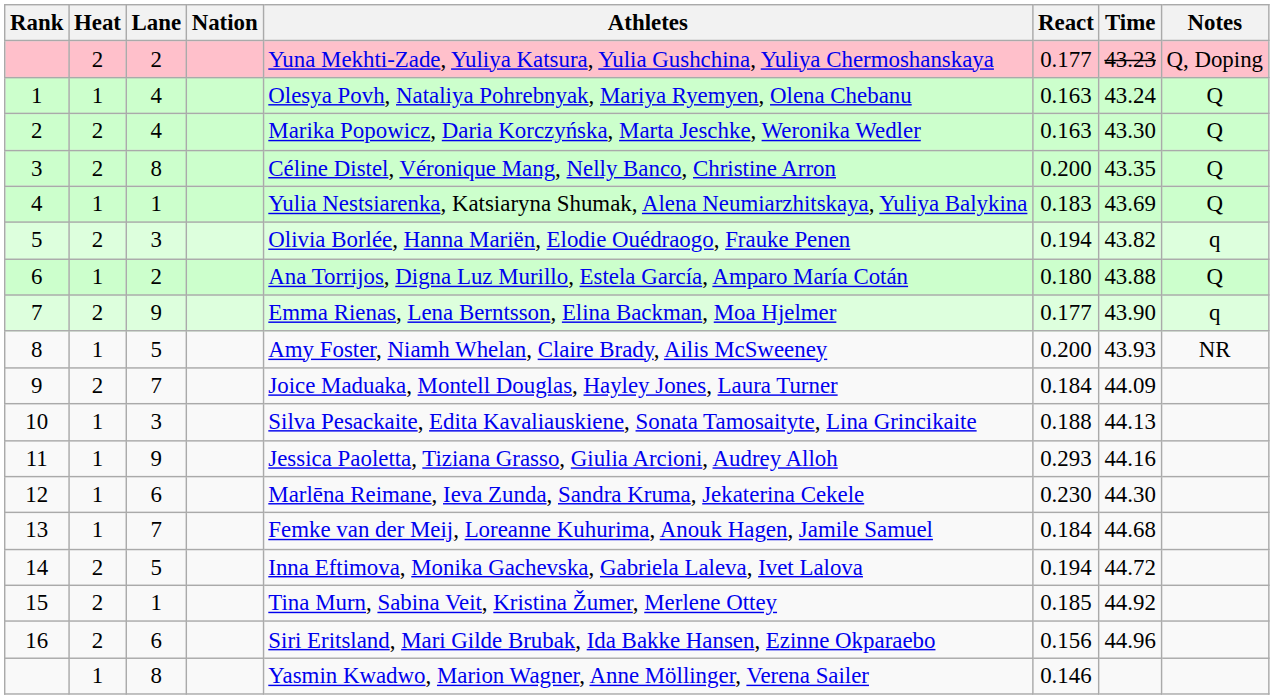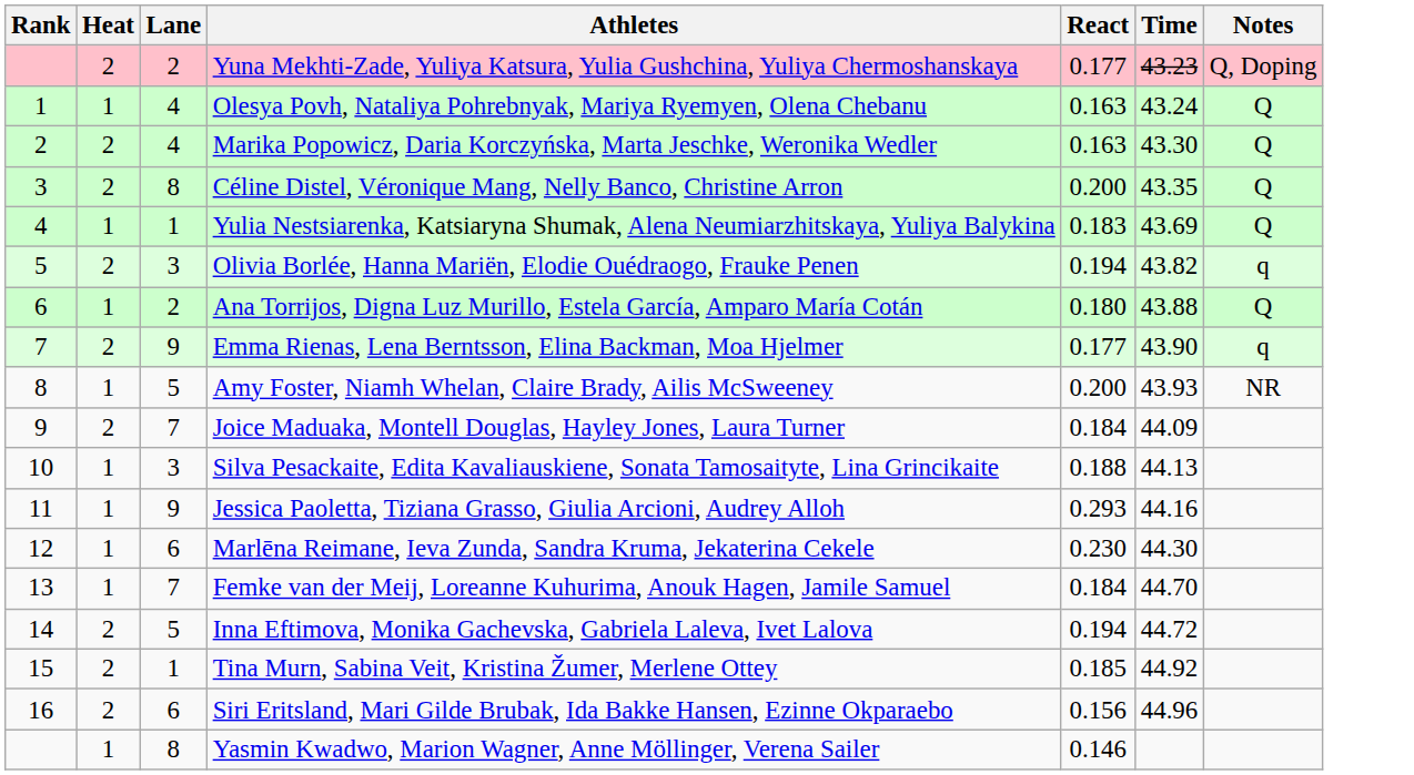 <table class="wikitable sortable" style="text-align:center">
 <tr>
 <th>Rank</th>
 <th>Heat</th>
 <th>Lane</th>
-<th>Nation</th>
 <th>Athletes</th>
 <th>React</th>
 <th>Time</th>
 <th>Notes</th>
 </tr>
 <tr bgcolor=pink>
 <td></td>
 <td>2</td>
 <td>2</td>
-<td align=left></td>
 <td align=left><a href='#'>Yuna Mekhti-Zade</a>, <a href='#'>Yuliya Katsura</a>, <a href='#'>Yulia Gushchina</a>, <a href='#'>Yuliya Chermoshanskaya</a></td>
 <td>0.177</td>
 <td><s>43.23</s></td>
 <td>Q, Doping</td>
 </tr>
 <tr bgcolor=ccffcc>
 <td>1</td>
 <td>1</td>
 <td>4</td>
-<td align=left></td>
 <td align=left><a href='#'>Olesya Povh</a>, <a href='#'>Nataliya Pohrebnyak</a>, <a href='#'>Mariya Ryemyen</a>, <a href='#'>Olena Chebanu</a></td>
 <td>0.163</td>
 <td>43.24</td>
 <td>Q</td>
 </tr>
 <tr bgcolor=ccffcc>
 <td>2</td>
 <td>2</td>
 <td>4</td>
-<td align=left></td>
 <td align=left><a href='#'>Marika Popowicz</a>, <a href='#'>Daria Korczyńska</a>, <a href='#'>Marta Jeschke</a>, <a href='#'>Weronika Wedler</a></td>
 <td>0.163</td>
 <td>43.30</td>
 <td>Q</td>
 </tr>
 <tr bgcolor=ccffcc>
 <td>3</td>
 <td>2</td>
 <td>8</td>
-<td align=left></td>
 <td align=left><a href='#'>Céline Distel</a>, <a href='#'>Véronique Mang</a>, <a href='#'>Nelly Banco</a>, <a href='#'>Christine Arron</a></td>
 <td>0.200</td>
 <td>43.35</td>
 <td>Q</td>
 </tr>
 <tr bgcolor=ccffcc>
 <td>4</td>
 <td>1</td>
 <td>1</td>
-<td align=left></td>
 <td align=left><a href='#'>Yulia Nestsiarenka</a>, Katsiaryna Shumak, <a href='#'>Alena Neumiarzhitskaya</a>, <a href='#'>Yuliya Balykina</a></td>
 <td>0.183</td>
 <td>43.69</td>
 <td>Q</td>
 </tr>
 <tr bgcolor=ddffdd>
 <td>5</td>
 <td>2</td>
 <td>3</td>
-<td align=left></td>
 <td align=left><a href='#'>Olivia Borlée</a>, <a href='#'>Hanna Mariën</a>, <a href='#'>Elodie Ouédraogo</a>, <a href='#'>Frauke Penen</a></td>
 <td>0.194</td>
 <td>43.82</td>
 <td>q</td>
 </tr>
 <tr bgcolor=ccffcc>
 <td>6</td>
 <td>1</td>
 <td>2</td>
-<td align=left></td>
 <td align=left><a href='#'>Ana Torrijos</a>, <a href='#'>Digna Luz Murillo</a>, <a href='#'>Estela García</a>, <a href='#'>Amparo María Cotán</a></td>
 <td>0.180</td>
 <td>43.88</td>
 <td>Q</td>
 </tr>
 <tr bgcolor=ddffdd>
 <td>7</td>
 <td>2</td>
 <td>9</td>
-<td align=left></td>
 <td align=left><a href='#'>Emma Rienas</a>, <a href='#'>Lena Berntsson</a>, <a href='#'>Elina Backman</a>, <a href='#'>Moa Hjelmer</a></td>
 <td>0.177</td>
 <td>43.90</td>
 <td>q</td>
 </tr>
 <tr>
 <td>8</td>
 <td>1</td>
 <td>5</td>
-<td align=left></td>
 <td align=left><a href='#'>Amy Foster</a>, <a href='#'>Niamh Whelan</a>, <a href='#'>Claire Brady</a>, <a href='#'>Ailis McSweeney</a></td>
 <td>0.200</td>
 <td>43.93</td>
 <td>NR</td>
 </tr>
 <tr>
 <td>9</td>
 <td>2</td>
 <td>7</td>
-<td align=left></td>
 <td align=left><a href='#'>Joice Maduaka</a>, <a href='#'>Montell Douglas</a>, <a href='#'>Hayley Jones</a>, <a href='#'>Laura Turner</a></td>
 <td>0.184</td>
 <td>44.09</td>
 <td></td>
 </tr>
 <tr>
 <td>10</td>
 <td>1</td>
 <td>3</td>
-<td align=left></td>
 <td align=left><a href='#'>Silva Pesackaite</a>, <a href='#'>Edita Kavaliauskiene</a>, <a href='#'>Sonata Tamosaityte</a>, <a href='#'>Lina Grincikaite</a></td>
 <td>0.188</td>
 <td>44.13</td>
 <td></td>
 </tr>
 <tr>
 <td>11</td>
 <td>1</td>
 <td>9</td>
-<td align=left></td>
 <td align=left><a href='#'>Jessica Paoletta</a>, <a href='#'>Tiziana Grasso</a>, <a href='#'>Giulia Arcioni</a>, <a href='#'>Audrey Alloh</a></td>
 <td>0.293</td>
 <td>44.16</td>
 <td></td>
 </tr>
 <tr>
 <td>12</td>
 <td>1</td>
 <td>6</td>
-<td align=left></td>
 <td align=left><a href='#'>Marlēna Reimane</a>, <a href='#'>Ieva Zunda</a>, <a href='#'>Sandra Kruma</a>, <a href='#'>Jekaterina Cekele</a></td>
 <td>0.230</td>
 <td>44.30</td>
 <td></td>
 </tr>
 <tr>
 <td>13</td>
 <td>1</td>
 <td>7</td>
-<td align=left></td>
 <td align=left><a href='#'>Femke van der Meij</a>, <a href='#'>Loreanne Kuhurima</a>, <a href='#'>Anouk Hagen</a>, <a href='#'>Jamile Samuel</a></td>
 <td>0.184</td>
-<td>44.68</td>
+<td>44.70</td>
 <td></td>
 </tr>
 <tr>
 <td>14</td>
 <td>2</td>
 <td>5</td>
-<td align=left></td>
 <td align=left><a href='#'>Inna Eftimova</a>, <a href='#'>Monika Gachevska</a>, <a href='#'>Gabriela Laleva</a>, <a href='#'>Ivet Lalova</a></td>
 <td>0.194</td>
 <td>44.72</td>
 <td></td>
 </tr>
 <tr>
 <td>15</td>
 <td>2</td>
 <td>1</td>
-<td align=left></td>
 <td align=left><a href='#'>Tina Murn</a>, <a href='#'>Sabina Veit</a>, <a href='#'>Kristina Žumer</a>, <a href='#'>Merlene Ottey</a></td>
 <td>0.185</td>
 <td>44.92</td>
 <td></td>
 </tr>
 <tr>
 <td>16</td>
 <td>2</td>
 <td>6</td>
-<td align=left></td>
 <td align=left><a href='#'>Siri Eritsland</a>, <a href='#'>Mari Gilde Brubak</a>, <a href='#'>Ida Bakke Hansen</a>, <a href='#'>Ezinne Okparaebo</a></td>
 <td>0.156</td>
 <td>44.96</td>
 <td></td>
 </tr>
 <tr>
 <td></td>
 <td>1</td>
 <td>8</td>
-<td align=left></td>
 <td align=left><a href='#'>Yasmin Kwadwo</a>, <a href='#'>Marion Wagner</a>, <a href='#'>Anne Möllinger</a>, <a href='#'>Verena Sailer</a></td>
 <td>0.146</td>
 <td></td>
 <td></td>
 </tr>
 </table>
